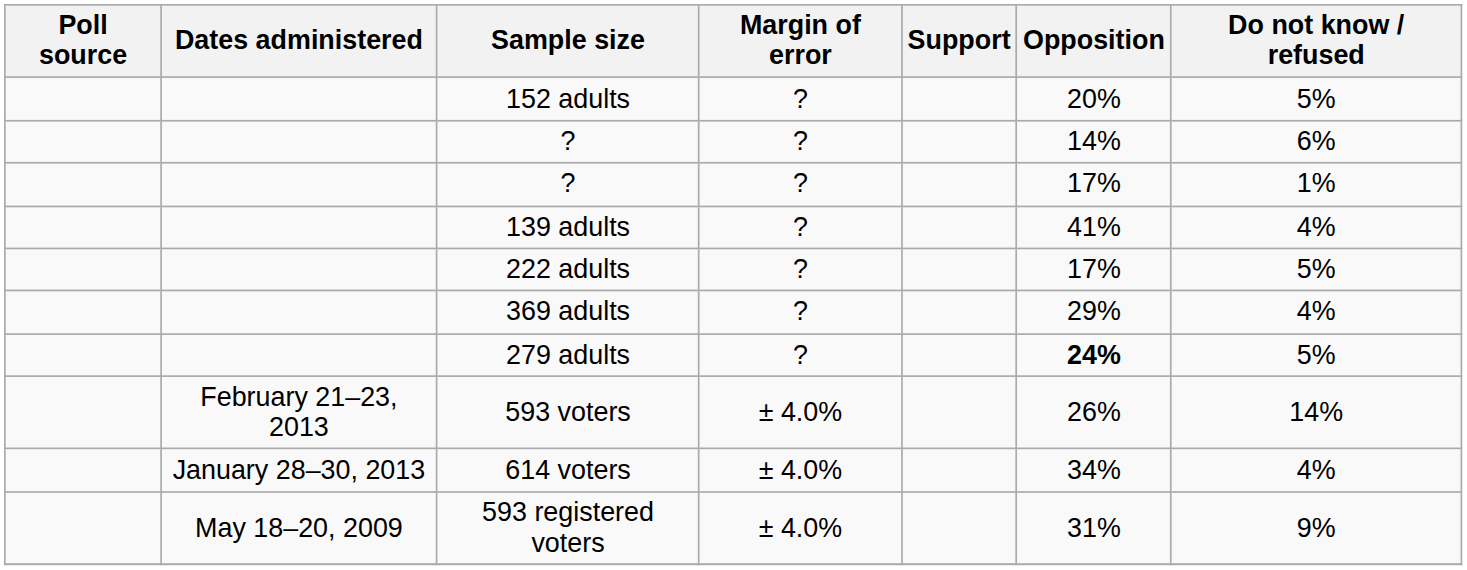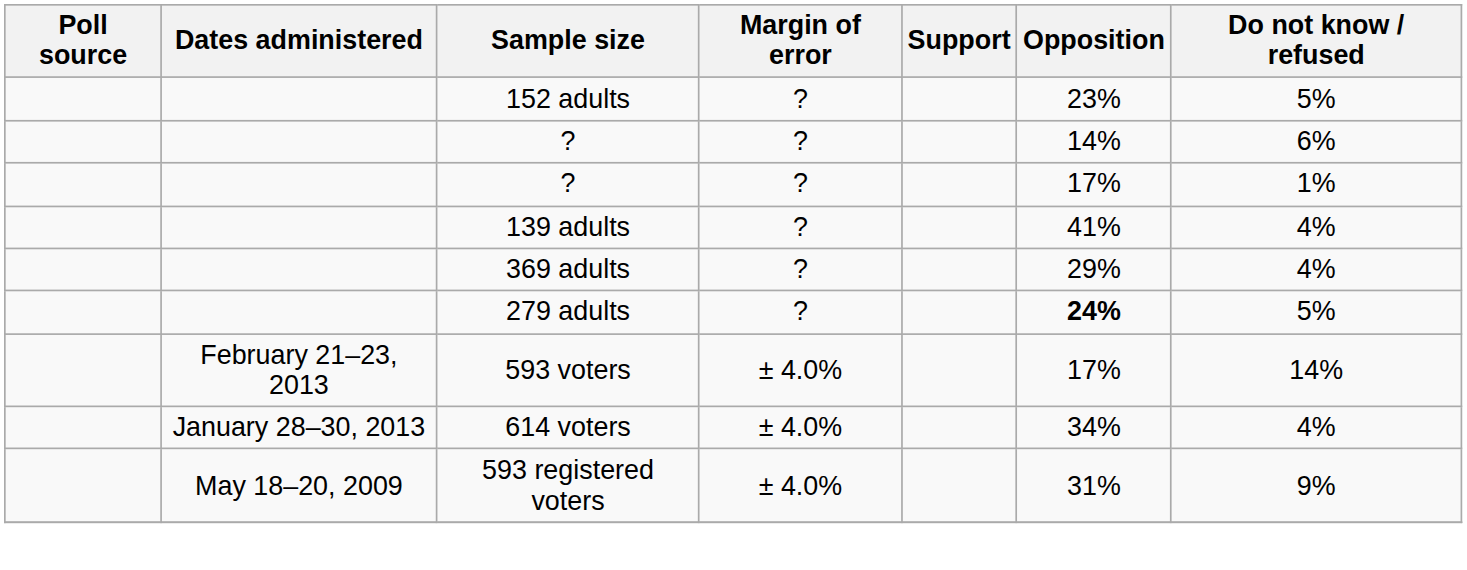 <table class="wikitable" style="text-align: center">
 <tr>
 <th>Poll source</th>
 <th>Dates administered</th>
 <th>Sample size</th>
 <th>Margin of error</th>
 <th>Support</th>
 <th>Opposition</th>
 <th>Do not know / refused</th>
 </tr>
 <tr>
 <td></td>
 <td></td>
 <td>152 adults</td>
 <td>?</td>
 <td></td>
-<td>20%</td>
+<td>23%</td>
 <td>5%</td>
 </tr>
 <tr>
 <td></td>
 <td></td>
 <td>?</td>
 <td>?</td>
 <td></td>
 <td>14%</td>
 <td>6%</td>
 </tr>
 <tr>
 <td></td>
 <td></td>
 <td>?</td>
 <td>?</td>
 <td></td>
 <td>17%</td>
 <td>1%</td>
 </tr>
 <tr>
 <td></td>
 <td></td>
 <td>139 adults</td>
 <td>?</td>
 <td></td>
 <td>41%</td>
 <td>4%</td>
 </tr>
 <tr>
 <td></td>
 <td></td>
-<td>222 adults</td>
-<td>?</td>
-<td></td>
-<td>17%</td>
-<td>5%</td>
-</tr>
-<tr>
-<td></td>
-<td></td>
 <td>369 adults</td>
 <td>?</td>
 <td></td>
 <td>29%</td>
 <td>4%</td>
 </tr>
 <tr>
 <td></td>
 <td></td>
 <td>279 adults</td>
 <td>?</td>
 <td></td>
 <td><strong>24%</strong></td>
 <td>5%</td>
 </tr>
 <tr>
 <td></td>
 <td>February 21–23, 2013</td>
 <td>593 voters</td>
 <td>± 4.0%</td>
 <td></td>
-<td>26%</td>
+<td>17%</td>
 <td>14%</td>
 </tr>
 <tr>
 <td></td>
 <td>January 28–30, 2013</td>
 <td>614 voters</td>
 <td>± 4.0%</td>
 <td></td>
 <td>34%</td>
 <td>4%</td>
 </tr>
 <tr>
 <td></td>
 <td>May 18–20, 2009</td>
 <td>593 registered voters</td>
 <td>± 4.0%</td>
 <td></td>
 <td>31%</td>
 <td>9%</td>
 </tr>
 <tr>
 </tr>
 </table>
